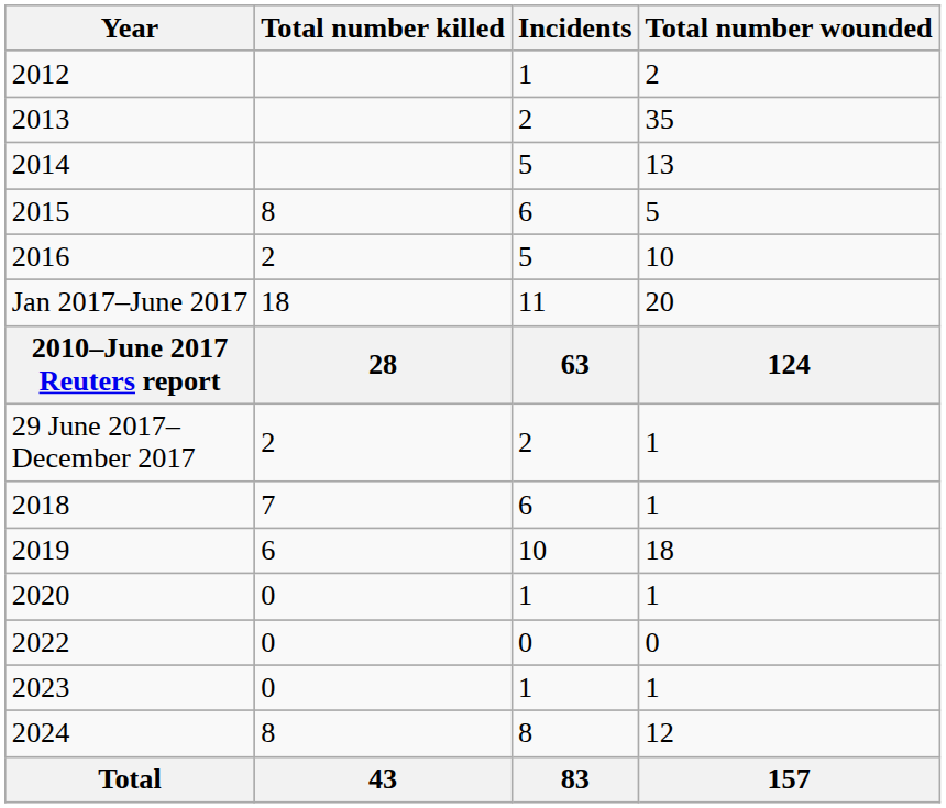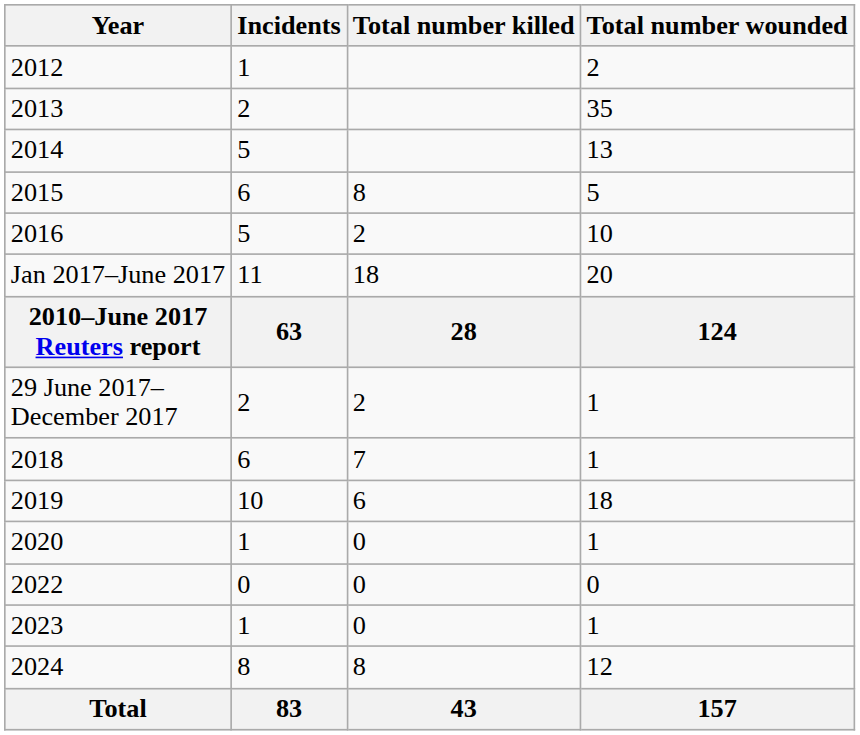 <table class="wikitable sortable">
 <tr>
 <th>Year</th>
+<th>Incidents</th>
 <th>Total number killed</th>
-<th>Incidents</th>
 <th>Total number wounded</th>
 </tr>
 <tr>
 <td>2012</td>
+<td>1</td>
 <td></td>
-<td>1</td>
 <td>2</td>
 </tr>
 <tr>
 <td>2013</td>
+<td>2</td>
 <td></td>
-<td>2</td>
 <td>35</td>
 </tr>
 <tr>
 <td>2014</td>
+<td>5</td>
 <td></td>
-<td>5</td>
 <td>13</td>
 </tr>
 <tr>
 <td>2015</td>
+<td>6</td>
 <td>8</td>
-<td>6</td>
 <td>5</td>
 </tr>
 <tr>
 <td>2016</td>
+<td>5</td>
 <td>2</td>
-<td>5</td>
 <td>10</td>
 </tr>
 <tr>
 <td>Jan 2017–June 2017</td>
+<td>11</td>
 <td>18</td>
-<td>11</td>
 <td>20</td>
 </tr>
 <tr>
 <th>2010–June 2017<br><a href='#'>Reuters</a> report</th>
+<th>63</th>
 <th>28</th>
-<th>63</th>
 <th>124</th>
 </tr>
 <tr>
 <td>29 June 2017–<br>December 2017</td>
 <td>2</td>
 <td>2</td>
 <td>1</td>
 </tr>
 <tr>
 <td>2018</td>
+<td>6</td>
 <td>7</td>
-<td>6</td>
 <td>1</td>
 </tr>
 <tr>
 <td>2019</td>
+<td>10</td>
 <td>6</td>
-<td>10</td>
 <td>18</td>
 </tr>
 <tr>
 <td>2020</td>
+<td>1</td>
 <td>0</td>
-<td>1</td>
 <td>1</td>
 </tr>
 <tr>
 <td>2022</td>
 <td>0</td>
 <td>0</td>
 <td>0</td>
 </tr>
 <tr>
 <td>2023</td>
+<td>1</td>
 <td>0</td>
-<td>1</td>
 <td>1</td>
 </tr>
 <tr>
 <td>2024</td>
 <td>8</td>
 <td>8</td>
 <td>12</td>
 </tr>
 <tr>
 <th>Total</th>
+<th>83</th>
 <th>43</th>
-<th>83</th>
 <th>157</th>
 </tr>
 </table>
